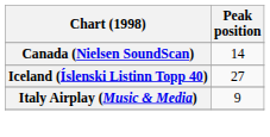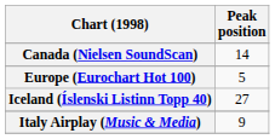 <table class="wikitable sortable plainrowheaders" style="text-align:center">
 <tr>
 <th>Chart (1998)</th>
 <th>Peak<br>position</th>
 </tr>
 <tr>
 </tr>
 <tr>
 </tr>
 <tr>
 <th scope="row">Canada (<a href='#'>Nielsen SoundScan</a>)</th>
 <td>14</td>
 </tr>
 <tr>
+</tr>
+<tr>
+<th scope="row">Europe (<a href='#'>Eurochart Hot 100</a>)</th>
+<td>5</td>
 </tr>
 <tr>
 <th scope="row">Iceland (<a href='#'>Íslenski Listinn Topp 40</a>)</th>
 <td>27</td>
 </tr>
 <tr>
 </tr>
 <tr>
 <th scope="row">Italy Airplay (<em><a href='#'>Music & Media</a></em>)</th>
 <td>9</td>
 </tr>
 <tr>
 </tr>
 <tr>
 </tr>
 <tr>
 </tr>
 <tr>
 </tr>
 </table>
